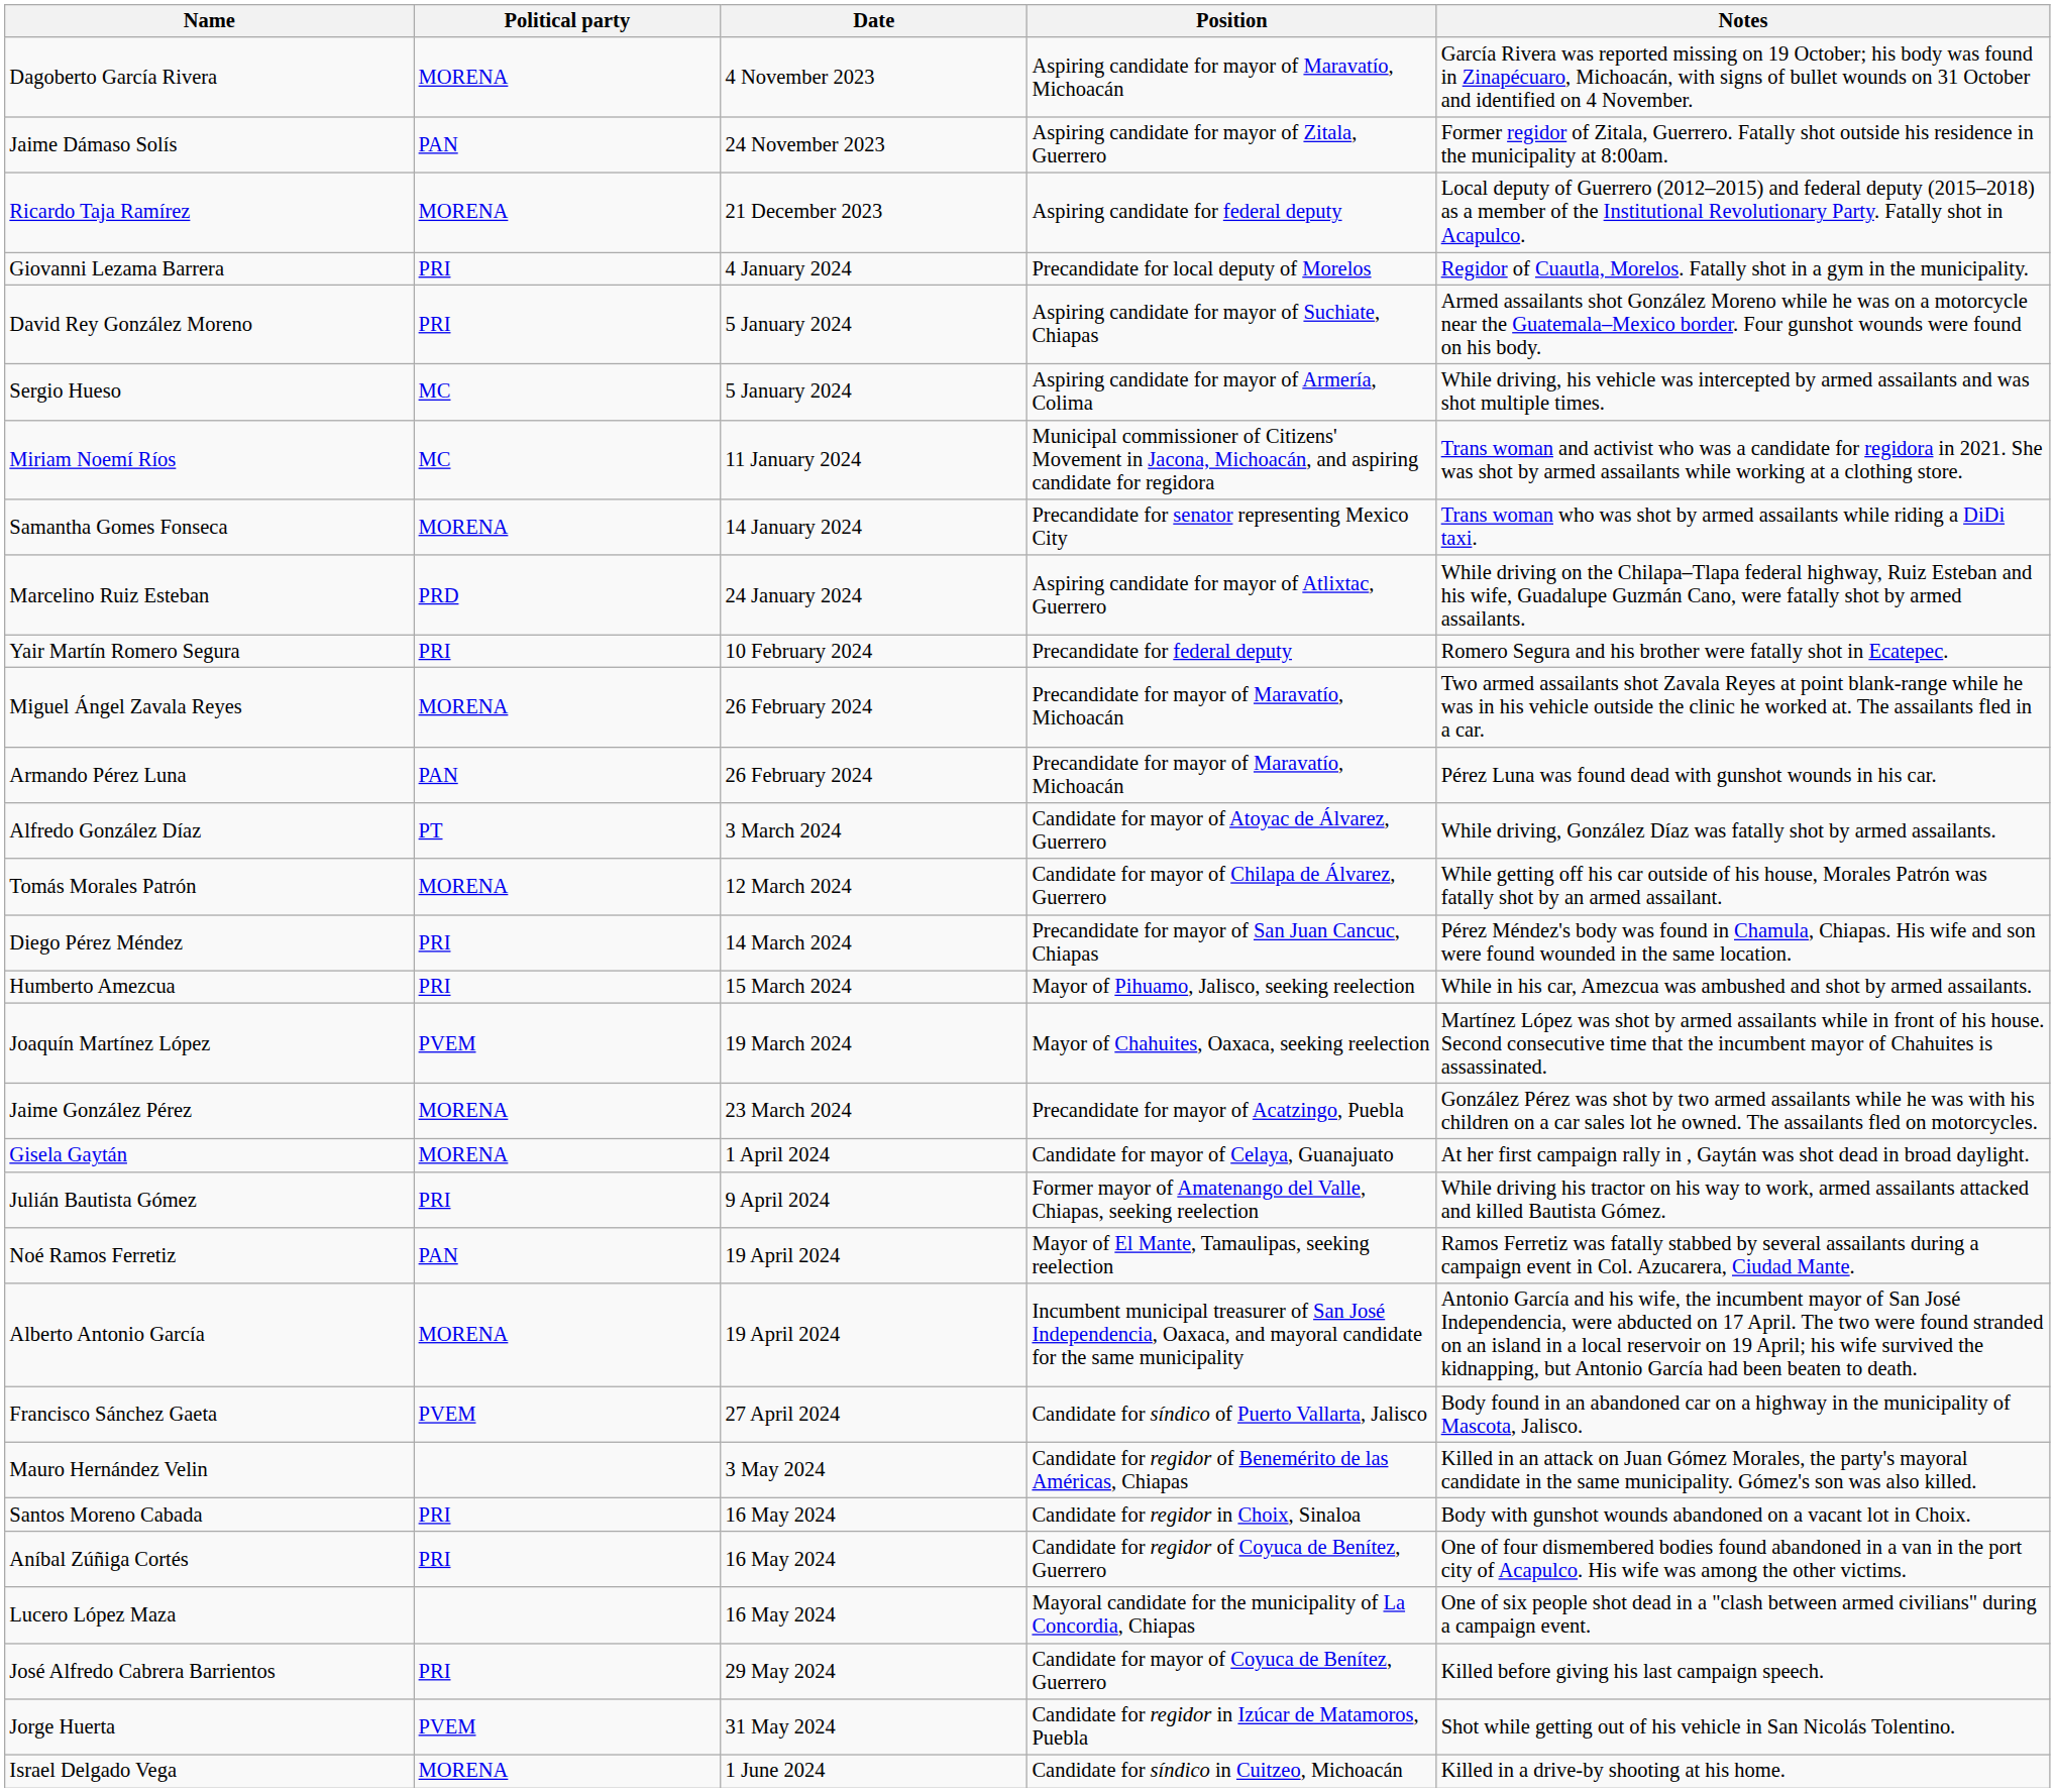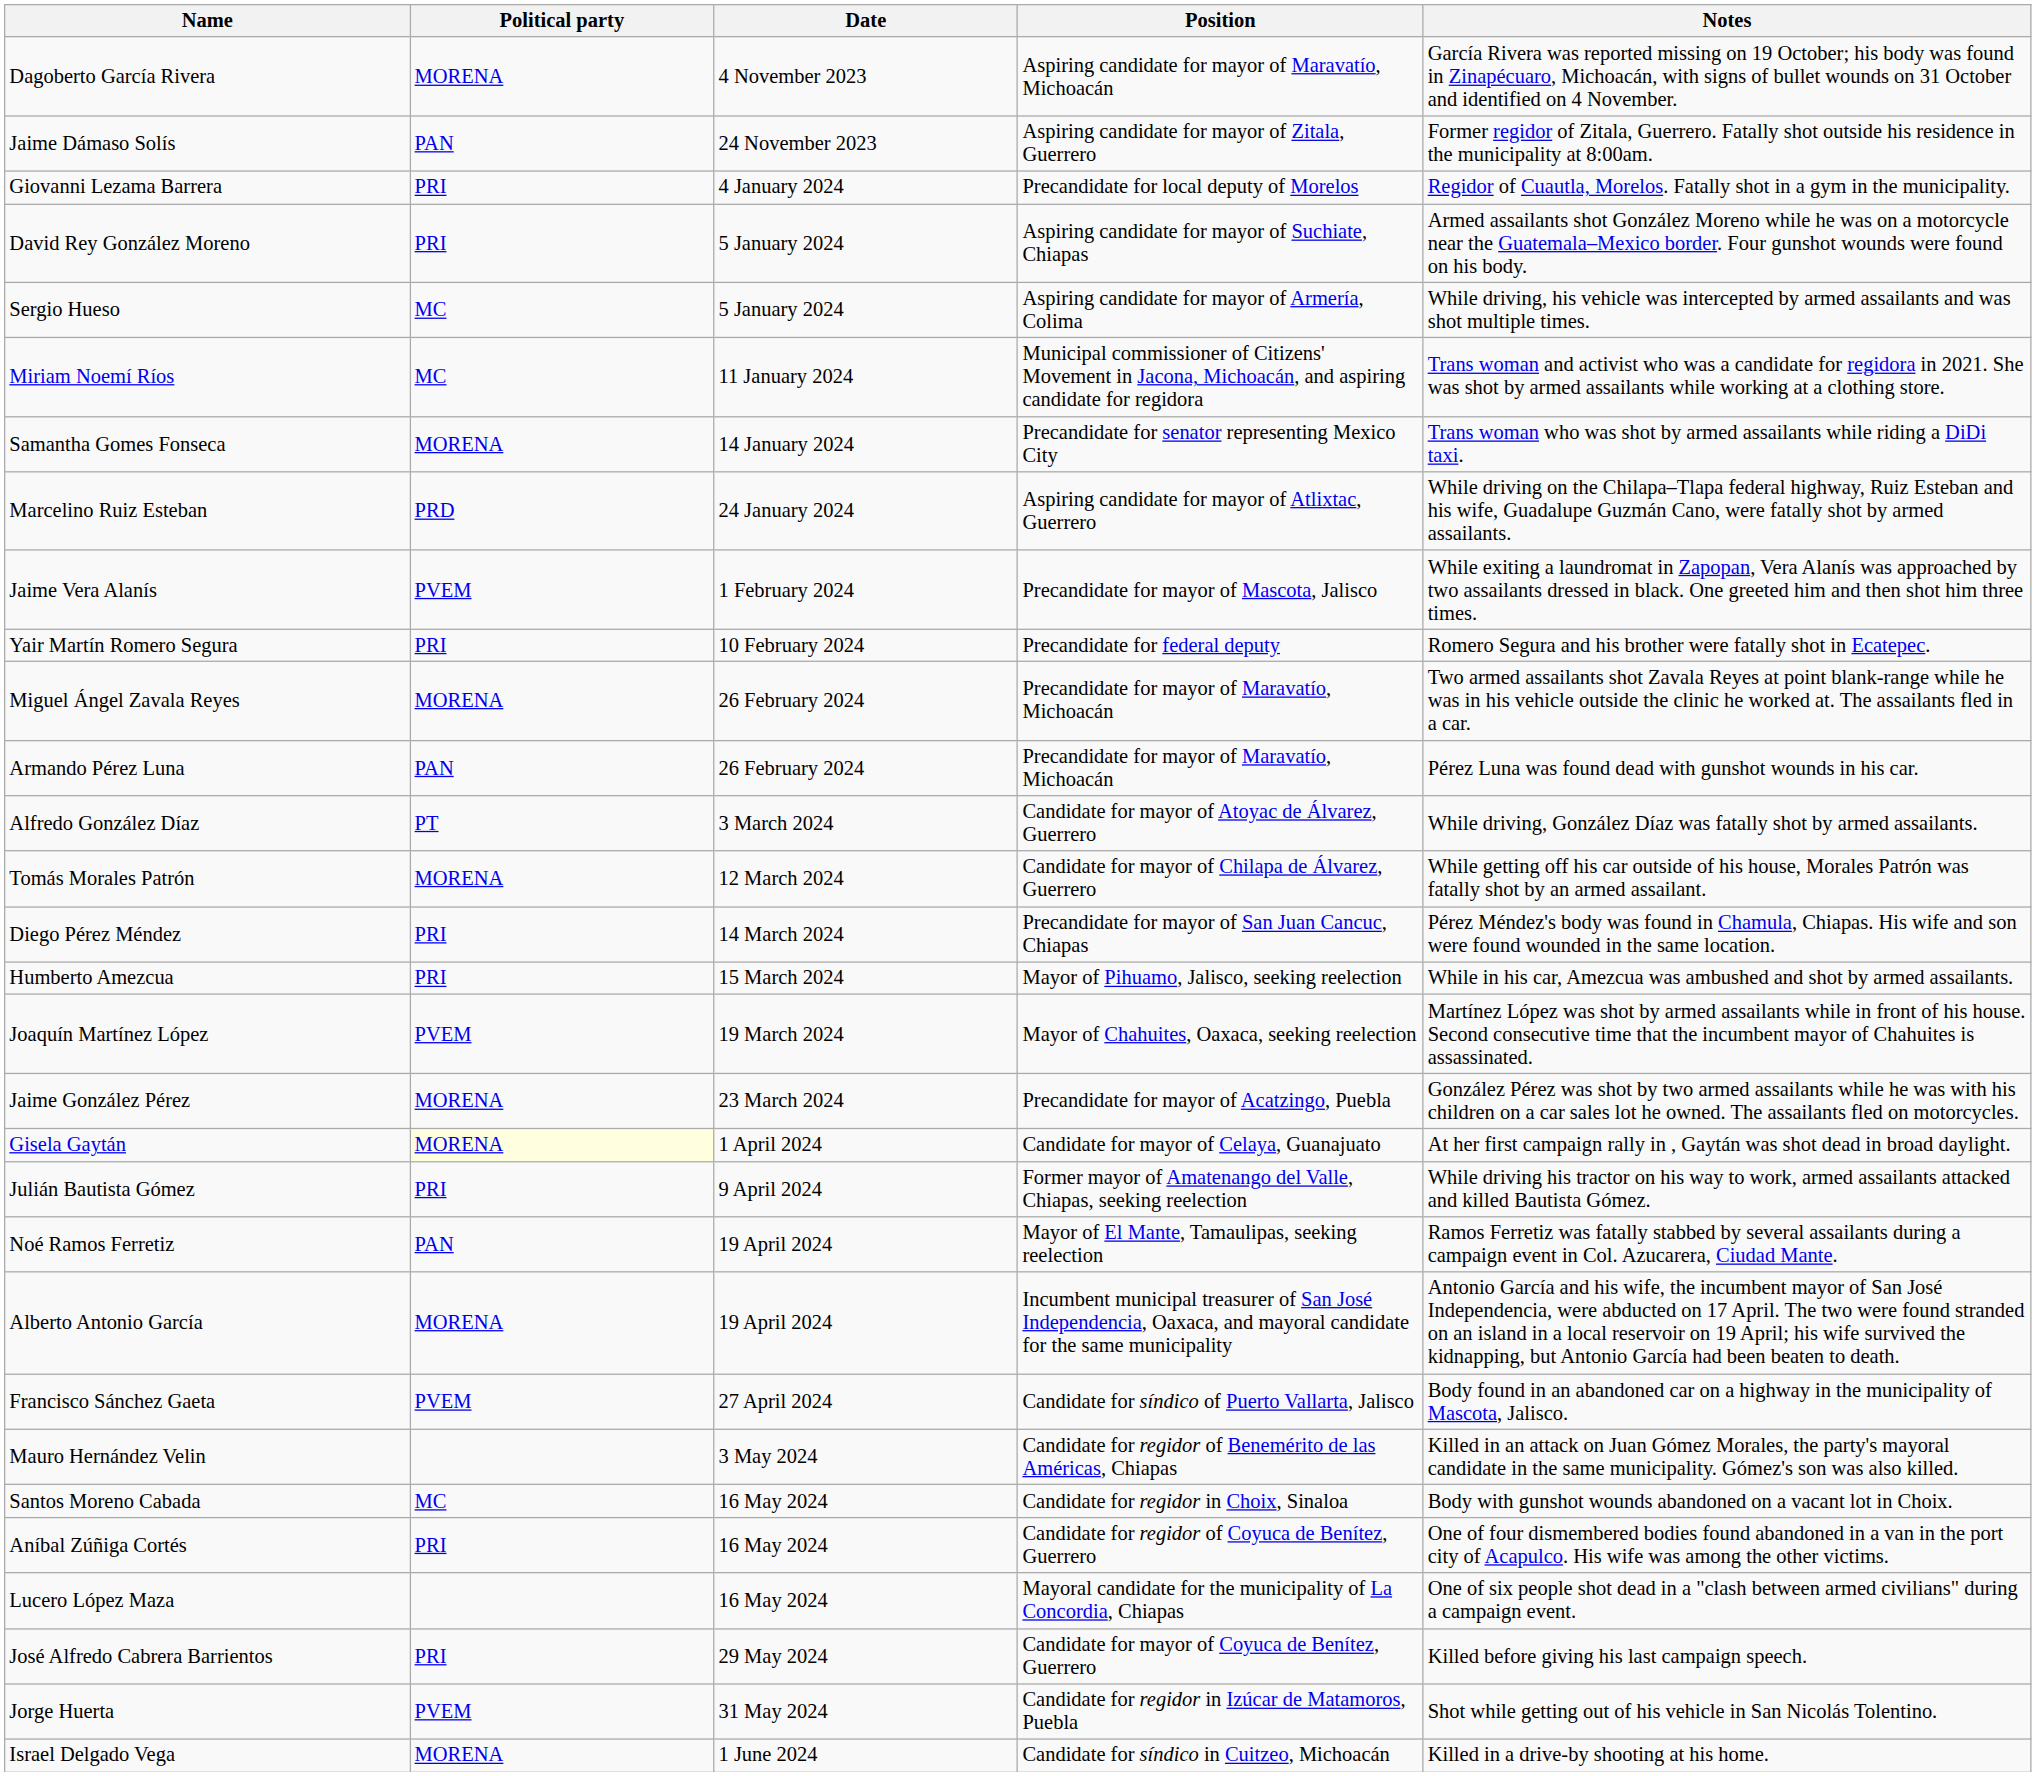 <table class="wikitable" style="width:100%">
 <tr>
 <th style="width:20%">Name</th>
 <th style="width:15%">Political party</th>
 <th style="width:15%">Date</th>
 <th style="width:20%">Position</th>
 <th style="width:30%">Notes</th>
 </tr>
 <tr>
 <td>Dagoberto García Rivera</td>
 <td><a href='#'>MORENA</a></td>
 <td>4 November 2023</td>
 <td>Aspiring candidate for mayor of <a href='#'>Maravatío</a>, Michoacán</td>
 <td>García Rivera was reported missing on 19 October; his body was found in <a href='#'>Zinapécuaro</a>, Michoacán, with signs of bullet wounds on 31 October and identified on 4 November.</td>
 </tr>
 <tr>
 <td>Jaime Dámaso Solís</td>
 <td><a href='#'>PAN</a></td>
 <td>24 November 2023</td>
 <td>Aspiring candidate for mayor of <a href='#'>Zitala</a>, Guerrero</td>
 <td>Former <a href='#'>regidor</a> of Zitala, Guerrero. Fatally shot outside his residence in the municipality at 8:00am.</td>
-</tr>
-<tr>
-<td><a href='#'>Ricardo Taja Ramírez</a></td>
-<td><a href='#'>MORENA</a></td>
-<td>21 December 2023</td>
-<td>Aspiring candidate for <a href='#'>federal deputy</a></td>
-<td>Local deputy of Guerrero (2012–2015) and federal deputy (2015–2018) as a member of the <a href='#'>Institutional Revolutionary Party</a>. Fatally shot in <a href='#'>Acapulco</a>.</td>
 </tr>
 <tr>
 <td>Giovanni Lezama Barrera</td>
 <td><a href='#'>PRI</a></td>
 <td>4 January 2024</td>
 <td>Precandidate for local deputy of <a href='#'>Morelos</a></td>
 <td><a href='#'>Regidor</a> of <a href='#'>Cuautla, Morelos</a>. Fatally shot in a gym in the municipality.</td>
 </tr>
 <tr>
 <td>David Rey González Moreno</td>
 <td><a href='#'>PRI</a></td>
 <td>5 January 2024</td>
 <td>Aspiring candidate for mayor of <a href='#'>Suchiate</a>, Chiapas</td>
 <td>Armed assailants shot González Moreno while he was on a motorcycle near the <a href='#'>Guatemala–Mexico border</a>. Four gunshot wounds were found on his body.</td>
 </tr>
 <tr>
 <td>Sergio Hueso</td>
 <td><a href='#'>MC</a></td>
 <td>5 January 2024</td>
 <td>Aspiring candidate for mayor of <a href='#'>Armería</a>, Colima</td>
 <td>While driving, his vehicle was intercepted by armed assailants and was shot multiple times.</td>
 </tr>
 <tr>
 <td><a href='#'>Miriam Noemí Ríos</a></td>
 <td><a href='#'>MC</a></td>
 <td>11 January 2024</td>
 <td>Municipal commissioner of Citizens' Movement in <a href='#'>Jacona, Michoacán</a>, and aspiring candidate for regidora</td>
 <td><a href='#'>Trans woman</a> and activist who was a candidate for <a href='#'>regidora</a> in 2021. She was shot by armed assailants while working at a clothing store.</td>
 </tr>
 <tr>
 <td>Samantha Gomes Fonseca</td>
 <td><a href='#'>MORENA</a></td>
 <td>14 January 2024</td>
 <td>Precandidate for <a href='#'>senator</a> representing Mexico City</td>
 <td><a href='#'>Trans woman</a> who was shot by armed assailants while riding a <a href='#'>DiDi taxi</a>.</td>
 </tr>
 <tr>
 <td>Marcelino Ruiz Esteban</td>
 <td><a href='#'>PRD</a></td>
 <td>24 January 2024</td>
 <td>Aspiring candidate for mayor of <a href='#'>Atlixtac</a>, Guerrero</td>
 <td>While driving on the Chilapa–Tlapa federal highway, Ruiz Esteban and his wife, Guadalupe Guzmán Cano, were fatally shot by armed assailants.</td>
+</tr>
+<tr>
+<td>Jaime Vera Alanís</td>
+<td><a href='#'>PVEM</a></td>
+<td>1 February 2024</td>
+<td>Precandidate for mayor of <a href='#'>Mascota</a>, Jalisco</td>
+<td>While exiting a laundromat in <a href='#'>Zapopan</a>, Vera Alanís was approached by two assailants dressed in black. One greeted him and then shot him three times.</td>
 </tr>
 <tr>
 <td>Yair Martín Romero Segura</td>
 <td><a href='#'>PRI</a></td>
 <td>10 February 2024</td>
 <td>Precandidate for <a href='#'>federal deputy</a></td>
 <td>Romero Segura and his brother were fatally shot in <a href='#'>Ecatepec</a>.</td>
 </tr>
 <tr>
 <td>Miguel Ángel Zavala Reyes</td>
 <td><a href='#'>MORENA</a></td>
 <td>26 February 2024</td>
 <td>Precandidate for mayor of <a href='#'>Maravatío</a>, Michoacán</td>
 <td>Two armed assailants shot Zavala Reyes at point blank-range while he was in his vehicle outside the clinic he worked at. The assailants fled in a car.</td>
 </tr>
 <tr>
 <td>Armando Pérez Luna</td>
 <td><a href='#'>PAN</a></td>
 <td>26 February 2024</td>
 <td>Precandidate for mayor of <a href='#'>Maravatío</a>, Michoacán</td>
 <td>Pérez Luna was found dead with gunshot wounds in his car.</td>
 </tr>
 <tr>
 <td>Alfredo González Díaz</td>
 <td><a href='#'>PT</a></td>
 <td>3 March 2024</td>
 <td>Candidate for mayor of <a href='#'>Atoyac de Álvarez</a>, Guerrero</td>
 <td>While driving, González Díaz was fatally shot by armed assailants.</td>
 </tr>
 <tr>
 <td>Tomás Morales Patrón</td>
 <td><a href='#'>MORENA</a></td>
 <td>12 March 2024</td>
 <td>Candidate for mayor of <a href='#'>Chilapa de Álvarez</a>, Guerrero</td>
 <td>While getting off his car outside of his house, Morales Patrón was fatally shot by an armed assailant.</td>
 </tr>
 <tr>
 <td>Diego Pérez Méndez</td>
 <td><a href='#'>PRI</a></td>
 <td>14 March 2024</td>
 <td>Precandidate for mayor of <a href='#'>San Juan Cancuc</a>, Chiapas</td>
 <td>Pérez Méndez's body was found in <a href='#'>Chamula</a>, Chiapas. His wife and son were found wounded in the same location.</td>
 </tr>
 <tr>
 <td>Humberto Amezcua</td>
 <td><a href='#'>PRI</a></td>
 <td>15 March 2024</td>
 <td>Mayor of <a href='#'>Pihuamo</a>, Jalisco, seeking reelection</td>
 <td>While in his car, Amezcua was ambushed and shot by armed assailants.</td>
 </tr>
 <tr>
 <td>Joaquín Martínez López</td>
 <td><a href='#'>PVEM</a></td>
 <td>19 March 2024</td>
 <td>Mayor of <a href='#'>Chahuites</a>, Oaxaca, seeking reelection</td>
 <td>Martínez López was shot by armed assailants while in front of his house. Second consecutive time that the incumbent mayor of Chahuites is assassinated.</td>
 </tr>
 <tr>
 <td>Jaime González Pérez</td>
 <td><a href='#'>MORENA</a></td>
 <td>23 March 2024</td>
 <td>Precandidate for mayor of <a href='#'>Acatzingo</a>, Puebla</td>
 <td>González Pérez was shot by two armed assailants while he was with his children on a car sales lot he owned. The assailants fled on motorcycles.</td>
 </tr>
 <tr>
 <td><a href='#'>Gisela Gaytán</a></td>
-<td><a href='#'>MORENA</a></td>
+<td style="background: lightyellow;"><a href='#'>MORENA</a></td>
 <td>1 April 2024</td>
 <td>Candidate for mayor of <a href='#'>Celaya</a>, Guanajuato</td>
 <td>At her first campaign rally in , Gaytán was shot dead in broad daylight.</td>
 </tr>
 <tr>
 <td>Julián Bautista Gómez</td>
 <td><a href='#'>PRI</a></td>
 <td>9 April 2024</td>
 <td>Former mayor of <a href='#'>Amatenango del Valle</a>, Chiapas, seeking reelection</td>
 <td>While driving his tractor on his way to work, armed assailants attacked and killed Bautista Gómez.</td>
 </tr>
 <tr>
 <td>Noé Ramos Ferretiz</td>
 <td><a href='#'>PAN</a></td>
 <td>19 April 2024</td>
 <td>Mayor of <a href='#'>El Mante</a>, Tamaulipas, seeking reelection</td>
 <td>Ramos Ferretiz was fatally stabbed by several assailants during a campaign event in Col. Azucarera, <a href='#'>Ciudad Mante</a>.</td>
 </tr>
 <tr>
 <td>Alberto Antonio García</td>
 <td><a href='#'>MORENA</a></td>
 <td>19 April 2024</td>
 <td>Incumbent municipal treasurer of <a href='#'>San José Independencia</a>, Oaxaca, and mayoral candidate for the same municipality</td>
 <td>Antonio García and his wife, the incumbent mayor of San José Independencia, were abducted on 17 April. The two were found stranded on an island in a local reservoir on 19 April; his wife survived the kidnapping, but Antonio García had been beaten to death.</td>
 </tr>
 <tr>
 <td>Francisco Sánchez Gaeta</td>
 <td><a href='#'>PVEM</a></td>
 <td>27 April 2024</td>
 <td>Candidate for <em>síndico</em> of <a href='#'>Puerto Vallarta</a>, Jalisco</td>
 <td>Body found in an abandoned car on a highway in the municipality of <a href='#'>Mascota</a>, Jalisco.</td>
 </tr>
 <tr>
 <td>Mauro Hernández Velin</td>
 <td></td>
 <td>3 May 2024</td>
 <td>Candidate for <em>regidor</em> of <a href='#'>Benemérito de las Américas</a>, Chiapas</td>
 <td>Killed in an attack on Juan Gómez Morales, the party's mayoral candidate in the same municipality. Gómez's son was also killed.</td>
 </tr>
 <tr>
 <td>Santos Moreno Cabada</td>
-<td><a href='#'>PRI</a></td>
+<td><a href='#'>MC</a></td>
 <td>16 May 2024</td>
 <td>Candidate for <em>regidor</em> in <a href='#'>Choix</a>, Sinaloa</td>
 <td>Body with gunshot wounds abandoned on a vacant lot in Choix.</td>
 </tr>
 <tr>
 <td>Aníbal Zúñiga Cortés</td>
 <td><a href='#'>PRI</a></td>
 <td>16 May 2024</td>
 <td>Candidate for <em>regidor</em> of <a href='#'>Coyuca de Benítez</a>, Guerrero</td>
 <td>One of four dismembered bodies found abandoned in a van in the port city of <a href='#'>Acapulco</a>. His wife was among the other victims.</td>
 </tr>
 <tr>
 <td>Lucero López Maza</td>
 <td></td>
 <td>16 May 2024</td>
 <td>Mayoral candidate for the municipality of <a href='#'>La Concordia</a>, Chiapas</td>
 <td>One of six people shot dead in a "clash between armed civilians" during a campaign event.</td>
 </tr>
 <tr>
 <td>José Alfredo Cabrera Barrientos</td>
 <td><a href='#'>PRI</a></td>
 <td>29 May 2024</td>
 <td>Candidate for mayor of <a href='#'>Coyuca de Benítez</a>, Guerrero</td>
 <td>Killed before giving his last campaign speech.</td>
 </tr>
 <tr>
 <td>Jorge Huerta</td>
 <td><a href='#'>PVEM</a></td>
 <td>31 May 2024</td>
 <td>Candidate for <em>regidor</em> in <a href='#'>Izúcar de Matamoros</a>, Puebla</td>
 <td>Shot while getting out of his vehicle in San Nicolás Tolentino.</td>
 </tr>
 <tr>
 <td>Israel Delgado Vega</td>
 <td><a href='#'>MORENA</a></td>
 <td>1 June 2024</td>
 <td>Candidate for <em>síndico</em> in <a href='#'>Cuitzeo</a>, Michoacán</td>
 <td>Killed in a drive-by shooting at his home.</td>
 </tr>
 </table>
